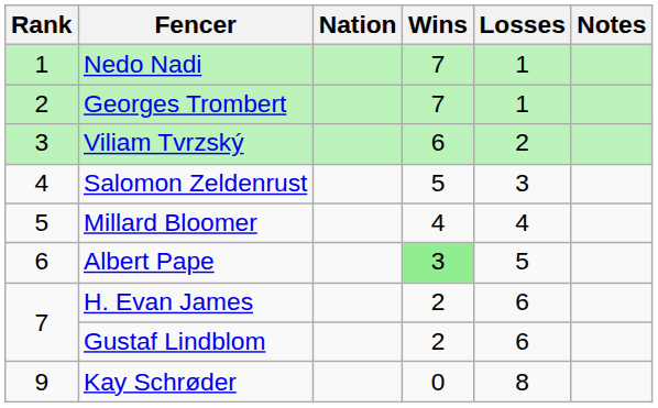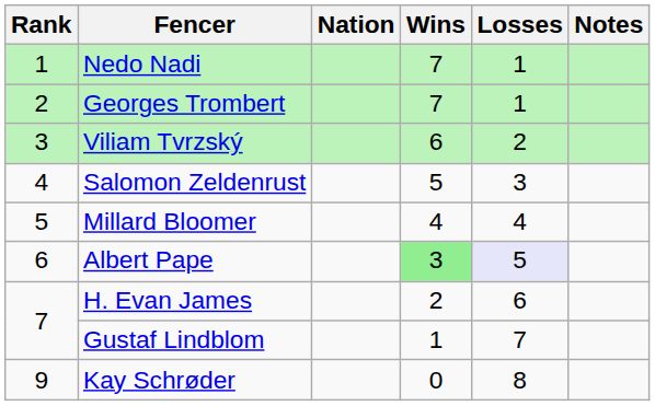 <table class="wikitable sortable" style="text-align:center">
 <tr>
 <th>Rank</th>
 <th>Fencer</th>
 <th>Nation</th>
 <th>Wins</th>
 <th>Losses</th>
 <th>Notes</th>
 </tr>
 <tr bgcolor=bbf3bb>
 <td>1</td>
 <td align=left><a href='#'>Nedo Nadi</a></td>
 <td align=left></td>
 <td>7</td>
 <td>1</td>
 <td></td>
 </tr>
 <tr bgcolor=bbf3bb>
 <td>2</td>
 <td align=left><a href='#'>Georges Trombert</a></td>
 <td align=left></td>
 <td>7</td>
 <td>1</td>
 <td></td>
 </tr>
 <tr bgcolor=bbf3bb>
 <td>3</td>
 <td align=left><a href='#'>Viliam Tvrzský</a></td>
 <td align=left></td>
 <td>6</td>
 <td>2</td>
 <td></td>
 </tr>
 <tr>
 <td>4</td>
 <td align=left><a href='#'>Salomon Zeldenrust</a></td>
 <td align=left></td>
 <td>5</td>
 <td>3</td>
 <td></td>
 </tr>
 <tr>
 <td>5</td>
 <td align=left><a href='#'>Millard Bloomer</a></td>
 <td align=left></td>
 <td>4</td>
 <td>4</td>
 <td></td>
 </tr>
 <tr>
 <td>6</td>
 <td align=left><a href='#'>Albert Pape</a></td>
 <td align=left></td>
 <td style="background: lightgreen;">3</td>
-<td>5</td>
+<td style="background: lavender;">5</td>
 <td></td>
 </tr>
 <tr>
 <td rowspan=2>7</td>
 <td align=left><a href='#'>H. Evan James</a></td>
 <td align=left></td>
 <td>2</td>
 <td>6</td>
 <td></td>
 </tr>
 <tr>
 <td align=left><a href='#'>Gustaf Lindblom</a></td>
 <td align=left></td>
-<td>2</td>
-<td>6</td>
+<td>1</td>
+<td>7</td>
 <td></td>
 </tr>
 <tr>
 <td>9</td>
 <td align=left><a href='#'>Kay Schrøder</a></td>
 <td align=left></td>
 <td>0</td>
 <td>8</td>
 <td></td>
 </tr>
 </table>
